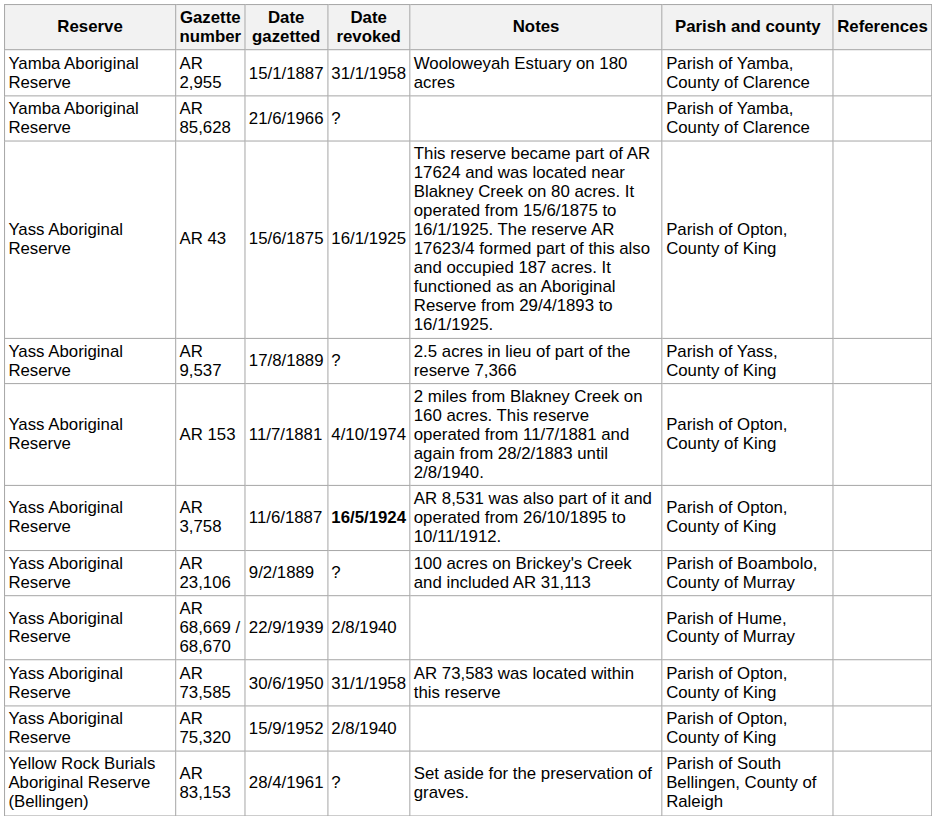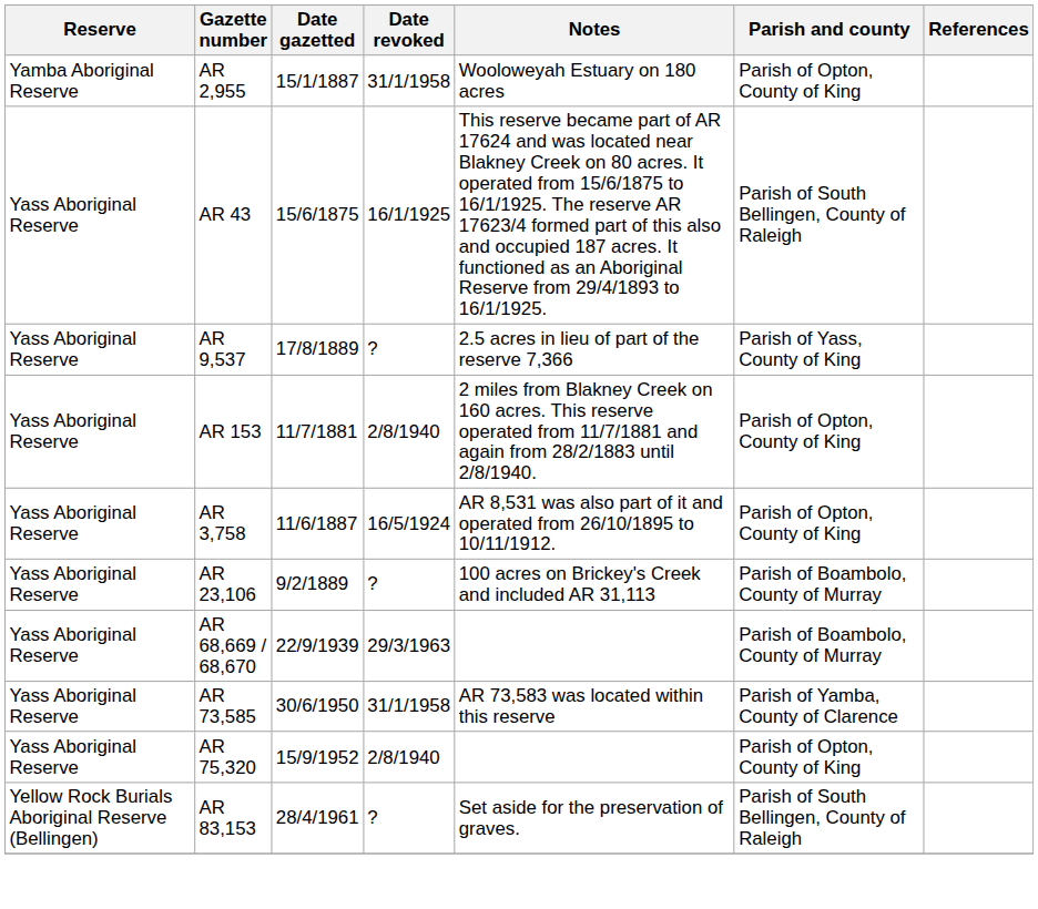 <table class="wikitable" style="width:100%; background:#fff;">
 <tr>
 <th scope="col" style="width:20%;">Reserve</th>
 <th scope="col" style="width:5%;">Gazette number</th>
 <th scope="col" style="width:5%;">Date gazetted</th>
 <th scope="col" style="width:5%;">Date revoked</th>
 <th scope="col" class="unsortable" style="width: 30%">Notes</th>
 <th scope="col" class="unsortable" style="width: 20%">Parish and county</th>
 <th scope="col" class="unsortable" style="width: 5%">References</th>
 </tr>
 <tr>
 <td>Yamba Aboriginal Reserve</td>
 <td>AR 2,955</td>
 <td>15/1/1887</td>
 <td>31/1/1958</td>
 <td>Wooloweyah Estuary on 180 acres</td>
-<td>Parish of Yamba, County of Clarence</td>
-<td></td>
-</tr>
-<tr>
-<td>Yamba Aboriginal Reserve</td>
-<td>AR 85,628</td>
-<td>21/6/1966</td>
-<td>?</td>
-<td></td>
-<td>Parish of Yamba, County of Clarence</td>
+<td>Parish of Opton, County of King</td>
 <td></td>
 </tr>
 <tr>
 <td>Yass Aboriginal Reserve</td>
 <td>AR 43</td>
 <td>15/6/1875</td>
 <td>16/1/1925</td>
 <td>This reserve became part of AR 17624 and was located near Blakney Creek on 80 acres. It operated from 15/6/1875 to 16/1/1925. The reserve AR 17623/4 formed part of this also and occupied 187 acres. It functioned as an Aboriginal Reserve from 29/4/1893 to 16/1/1925.</td>
-<td>Parish of Opton, County of King</td>
+<td>Parish of South Bellingen, County of Raleigh</td>
 <td></td>
 </tr>
 <tr>
 <td>Yass Aboriginal Reserve</td>
 <td>AR 9,537</td>
 <td>17/8/1889</td>
 <td>?</td>
 <td>2.5 acres in lieu of part of the reserve 7,366</td>
 <td>Parish of Yass, County of King</td>
 <td></td>
 </tr>
 <tr>
 <td>Yass Aboriginal Reserve</td>
 <td>AR 153</td>
 <td>11/7/1881</td>
-<td>4/10/1974</td>
+<td>2/8/1940</td>
 <td>2 miles from Blakney Creek on 160 acres. This reserve operated from 11/7/1881 and again from 28/2/1883 until 2/8/1940.</td>
 <td>Parish of Opton, County of King</td>
 <td></td>
 </tr>
 <tr>
 <td>Yass Aboriginal Reserve</td>
 <td>AR 3,758</td>
 <td>11/6/1887</td>
-<td><strong>16/5/1924</strong></td>
+<td>16/5/1924</td>
 <td>AR 8,531 was also part of it and operated from 26/10/1895 to 10/11/1912.</td>
 <td>Parish of Opton, County of King</td>
 <td></td>
 </tr>
 <tr>
 <td>Yass Aboriginal Reserve</td>
 <td>AR 23,106</td>
 <td>9/2/1889</td>
 <td>?</td>
 <td>100 acres on Brickey's Creek and included AR 31,113</td>
 <td>Parish of Boambolo, County of Murray</td>
 <td></td>
 </tr>
 <tr>
 <td>Yass Aboriginal Reserve</td>
 <td>AR 68,669 / 68,670</td>
 <td>22/9/1939</td>
-<td>2/8/1940</td>
+<td>29/3/1963</td>
 <td></td>
-<td>Parish of Hume, County of Murray</td>
+<td>Parish of Boambolo, County of Murray</td>
 <td></td>
 </tr>
 <tr>
 <td>Yass Aboriginal Reserve</td>
 <td>AR 73,585</td>
 <td>30/6/1950</td>
 <td>31/1/1958</td>
 <td>AR 73,583 was located within this reserve</td>
-<td>Parish of Opton, County of King</td>
+<td>Parish of Yamba, County of Clarence</td>
 <td></td>
 </tr>
 <tr>
 <td>Yass Aboriginal Reserve</td>
 <td>AR 75,320</td>
 <td>15/9/1952</td>
 <td>2/8/1940</td>
 <td></td>
 <td>Parish of Opton, County of King</td>
 <td></td>
 </tr>
 <tr>
 <td>Yellow Rock Burials Aboriginal Reserve (Bellingen)</td>
 <td>AR 83,153</td>
 <td>28/4/1961</td>
 <td>?</td>
 <td>Set aside for the preservation of graves.</td>
 <td>Parish of South Bellingen, County of Raleigh</td>
 <td></td>
 </tr>
 <tr>
 </tr>
 </table>
